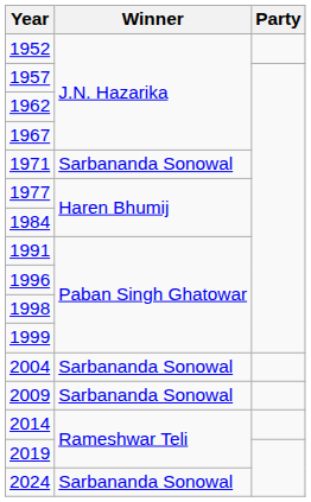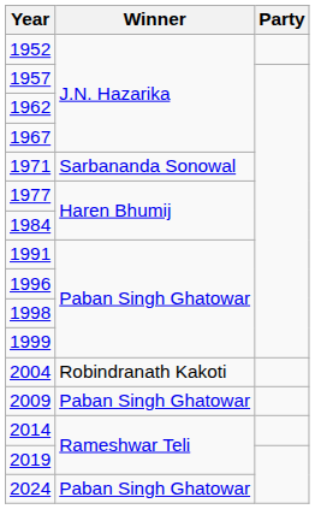 <table class="wikitable sortable">
 <tr>
 <th>Year</th>
 <th>Winner</th>
 <th colspan=2>Party</th>
 </tr>
 <tr>
 <td><a href='#'>1952</a></td>
 <td rowspan="4"><a href='#'>J.N. Hazarika</a></td>
 <td></td>
 </tr>
 <tr>
 <td><a href='#'>1957</a></td>
 </tr>
 <tr>
 <td><a href='#'>1962</a></td>
 </tr>
 <tr>
 <td><a href='#'>1967</a></td>
 </tr>
 <tr>
 <td><a href='#'>1971</a></td>
 <td><a href='#'>Sarbananda Sonowal</a></td>
 </tr>
 <tr>
 <td><a href='#'>1977</a></td>
 <td rowspan="2"><a href='#'>Haren Bhumij</a></td>
 </tr>
 <tr>
 <td><a href='#'>1984</a></td>
 </tr>
 <tr>
 <td><a href='#'>1991</a></td>
 <td rowspan="4"><a href='#'>Paban Singh Ghatowar</a></td>
 </tr>
 <tr>
 <td><a href='#'>1996</a></td>
 </tr>
 <tr>
 <td><a href='#'>1998</a></td>
 </tr>
 <tr>
 <td><a href='#'>1999</a></td>
 </tr>
 <tr>
 <td><a href='#'>2004</a></td>
-<td><a href='#'>Sarbananda Sonowal</a></td>
+<td>Robindranath Kakoti</td>
 <td></td>
 </tr>
 <tr>
 <td><a href='#'>2009</a></td>
-<td><a href='#'>Sarbananda Sonowal</a></td>
+<td><a href='#'>Paban Singh Ghatowar</a></td>
 <td></td>
 </tr>
 <tr>
 <td><a href='#'>2014</a></td>
 <td rowspan="2"><a href='#'>Rameshwar Teli</a></td>
 <td></td>
 </tr>
 <tr>
 <td><a href='#'>2019</a></td>
 </tr>
 <tr>
 <td><a href='#'>2024</a></td>
-<td><a href='#'>Sarbananda Sonowal</a></td>
+<td><a href='#'>Paban Singh Ghatowar</a></td>
 </tr>
 </table>
